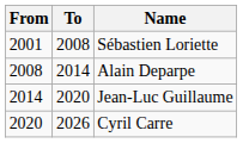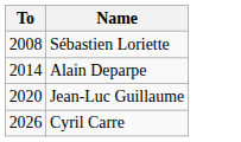 <table class="wikitable">
 <tr>
-<th>From</th>
 <th>To</th>
 <th>Name</th>
 </tr>
 <tr>
-<td>2001</td>
 <td>2008</td>
 <td>Sébastien Loriette</td>
 </tr>
 <tr>
-<td>2008</td>
 <td>2014</td>
 <td>Alain Deparpe</td>
 </tr>
 <tr>
-<td>2014</td>
 <td>2020</td>
 <td>Jean-Luc Guillaume</td>
 </tr>
 <tr>
-<td>2020</td>
 <td>2026</td>
 <td>Cyril Carre</td>
 </tr>
 </table>
